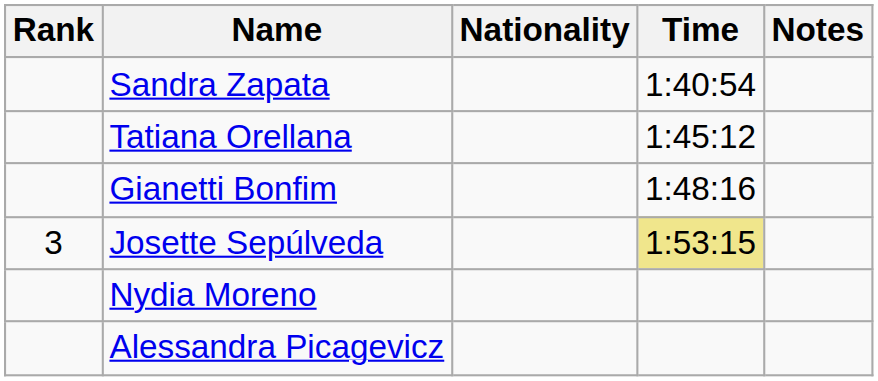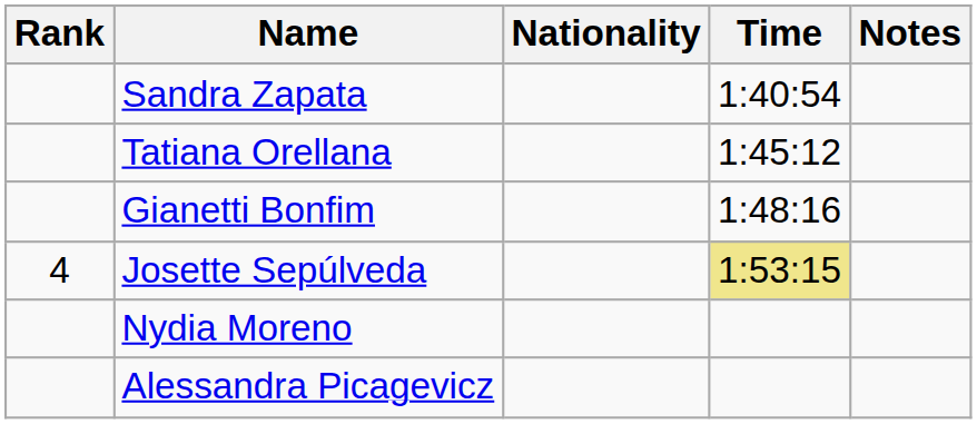 <table class="wikitable sortable" style="text-align:center">
 <tr>
 <th>Rank</th>
 <th>Name</th>
 <th>Nationality</th>
 <th>Time</th>
 <th>Notes</th>
 </tr>
 <tr>
 <td></td>
 <td align=left><a href='#'>Sandra Zapata</a></td>
 <td align=left></td>
 <td>1:40:54</td>
 <td></td>
 </tr>
 <tr>
 <td></td>
 <td align=left><a href='#'>Tatiana Orellana</a></td>
 <td align=left></td>
 <td>1:45:12</td>
 <td></td>
 </tr>
 <tr>
 <td></td>
 <td align=left><a href='#'>Gianetti Bonfim</a></td>
 <td align=left></td>
 <td>1:48:16</td>
 <td></td>
 </tr>
 <tr>
-<td>3</td>
+<td>4</td>
 <td align=left><a href='#'>Josette Sepúlveda</a></td>
 <td align=left></td>
 <td style="background: khaki;">1:53:15</td>
 <td></td>
 </tr>
 <tr>
 <td></td>
 <td align=left><a href='#'>Nydia Moreno</a></td>
 <td align=left></td>
 <td></td>
 <td></td>
 </tr>
 <tr>
 <td></td>
 <td align=left><a href='#'>Alessandra Picagevicz</a></td>
 <td align=left></td>
 <td></td>
 <td></td>
 </tr>
 </table>
